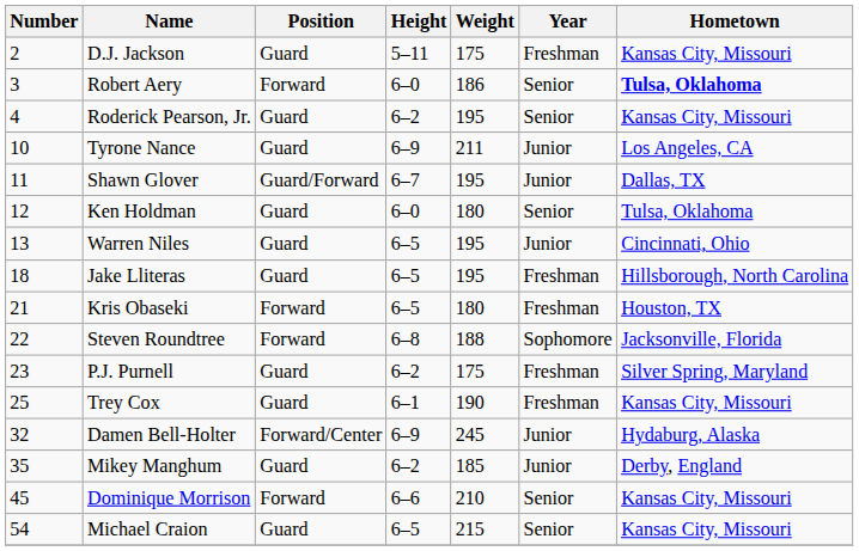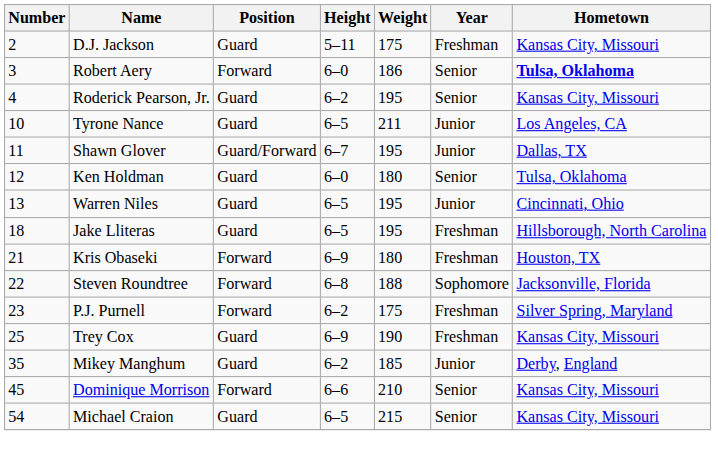 <table class="wikitable" style="font-size: 95%;">
 <tr>
 <th>Number</th>
 <th>Name</th>
 <th>Position</th>
 <th>Height</th>
 <th>Weight</th>
 <th>Year</th>
 <th>Hometown</th>
 </tr>
 <tr>
 <td>2</td>
 <td>D.J. Jackson</td>
 <td>Guard</td>
 <td>5–11</td>
 <td>175</td>
 <td>Freshman</td>
 <td><a href='#'>Kansas City, Missouri</a></td>
 </tr>
 <tr>
 <td>3</td>
 <td>Robert Aery</td>
 <td>Forward</td>
 <td>6–0</td>
 <td>186</td>
 <td>Senior</td>
 <td><strong><a href='#'>Tulsa, Oklahoma</a></strong></td>
 </tr>
 <tr>
 <td>4</td>
 <td>Roderick Pearson, Jr.</td>
 <td>Guard</td>
 <td>6–2</td>
 <td>195</td>
 <td>Senior</td>
 <td><a href='#'>Kansas City, Missouri</a></td>
 </tr>
 <tr>
 <td>10</td>
 <td>Tyrone Nance</td>
 <td>Guard</td>
-<td>6–9</td>
+<td>6–5</td>
 <td>211</td>
 <td>Junior</td>
 <td><a href='#'>Los Angeles, CA</a></td>
 </tr>
 <tr>
 <td>11</td>
 <td>Shawn Glover</td>
 <td>Guard/Forward</td>
 <td>6–7</td>
 <td>195</td>
 <td>Junior</td>
 <td><a href='#'>Dallas, TX</a></td>
 </tr>
 <tr>
 <td>12</td>
 <td>Ken Holdman</td>
 <td>Guard</td>
 <td>6–0</td>
 <td>180</td>
 <td>Senior</td>
 <td><a href='#'>Tulsa, Oklahoma</a></td>
 </tr>
 <tr>
 <td>13</td>
 <td>Warren Niles</td>
 <td>Guard</td>
 <td>6–5</td>
 <td>195</td>
 <td>Junior</td>
 <td><a href='#'>Cincinnati, Ohio</a></td>
 </tr>
 <tr>
 <td>18</td>
 <td>Jake Lliteras</td>
 <td>Guard</td>
 <td>6–5</td>
 <td>195</td>
 <td>Freshman</td>
 <td><a href='#'>Hillsborough, North Carolina</a></td>
 </tr>
 <tr>
 <td>21</td>
 <td>Kris Obaseki</td>
 <td>Forward</td>
-<td>6–5</td>
+<td>6–9</td>
 <td>180</td>
 <td>Freshman</td>
 <td><a href='#'>Houston, TX</a></td>
 </tr>
 <tr>
 <td>22</td>
 <td>Steven Roundtree</td>
 <td>Forward</td>
 <td>6–8</td>
 <td>188</td>
 <td>Sophomore</td>
 <td><a href='#'>Jacksonville, Florida</a></td>
 </tr>
 <tr>
 <td>23</td>
 <td>P.J. Purnell</td>
-<td>Guard</td>
+<td>Forward</td>
 <td>6–2</td>
 <td>175</td>
 <td>Freshman</td>
 <td><a href='#'>Silver Spring, Maryland</a></td>
 </tr>
 <tr>
 <td>25</td>
 <td>Trey Cox</td>
 <td>Guard</td>
-<td>6–1</td>
+<td>6–9</td>
 <td>190</td>
 <td>Freshman</td>
 <td><a href='#'>Kansas City, Missouri</a></td>
-</tr>
-<tr>
-<td>32</td>
-<td>Damen Bell-Holter</td>
-<td>Forward/Center</td>
-<td>6–9</td>
-<td>245</td>
-<td>Junior</td>
-<td><a href='#'>Hydaburg, Alaska</a></td>
 </tr>
 <tr>
 <td>35</td>
 <td>Mikey Manghum</td>
 <td>Guard</td>
 <td>6–2</td>
 <td>185</td>
 <td>Junior</td>
 <td><a href='#'>Derby</a>, <a href='#'>England</a></td>
 </tr>
 <tr>
 <td>45</td>
 <td><a href='#'>Dominique Morrison</a></td>
 <td>Forward</td>
 <td>6–6</td>
 <td>210</td>
 <td>Senior</td>
 <td><a href='#'>Kansas City, Missouri</a></td>
 </tr>
 <tr>
 <td>54</td>
 <td>Michael Craion</td>
 <td>Guard</td>
 <td>6–5</td>
 <td>215</td>
 <td>Senior</td>
 <td><a href='#'>Kansas City, Missouri</a></td>
 </tr>
 <tr>
 </tr>
 </table>
